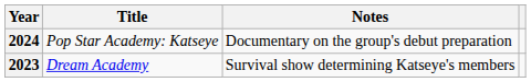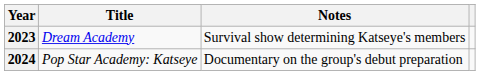 <table class="wikitable plainrowheaders sortable">
 <tr>
 <th scope="col">Year</th>
 <th scope="col">Title</th>
 <th scope="col">Notes</th>
 <th scope="col" class="unsortable"></th>
 </tr>
 <tr>
+<th scope="row">2023</th>
+<td><em><a href='#'>Dream Academy</a></em></td>
+<td>Survival show determining Katseye's members</td>
+<td style="text-align:center"></td>
+</tr>
+<tr>
 <th scope="row">2024</th>
 <td><em>Pop Star Academy: Katseye</em></td>
 <td>Documentary on the group's debut preparation</td>
 <td style="text-align:center"></td>
 </tr>
-<tr>
-<th scope="row">2023</th>
-<td><em><a href='#'>Dream Academy</a></em></td>
-<td>Survival show determining Katseye's members</td>
-<td style="text-align:center"></td>
-</tr>
 </table>
